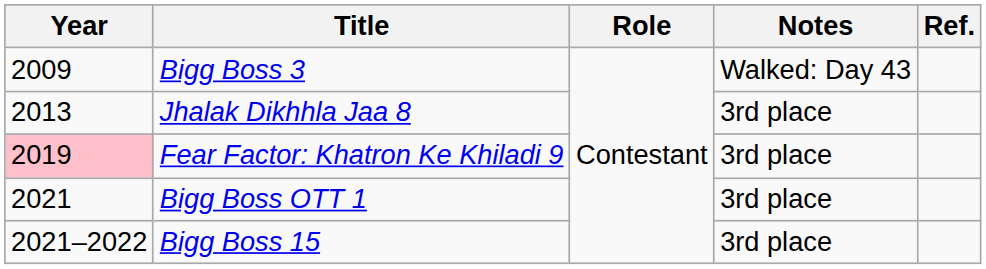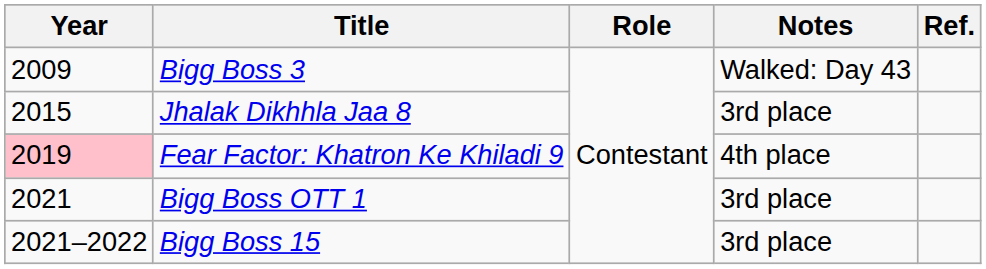 <table class="wikitable">
 <tr>
 <th>Year</th>
 <th>Title</th>
 <th>Role</th>
 <th>Notes</th>
 <th>Ref.</th>
 </tr>
 <tr>
 <td>2009</td>
 <td><em><a href='#'>Bigg Boss 3</a></em></td>
 <td rowspan="6">Contestant</td>
 <td>Walked: Day 43</td>
 <td></td>
 </tr>
 <tr>
-<td>2013</td>
+<td>2015</td>
 <td><em><a href='#'>Jhalak Dikhhla Jaa 8</a></em></td>
 <td>3rd place</td>
 <td></td>
 </tr>
 <tr>
 <td style="background: pink;">2019</td>
 <td><em><a href='#'>Fear Factor: Khatron Ke Khiladi 9</a></em></td>
-<td>3rd place</td>
+<td>4th place</td>
 <td></td>
 </tr>
 <tr>
 <td>2021</td>
 <td><em><a href='#'>Bigg Boss OTT 1</a></em></td>
 <td>3rd place</td>
 <td></td>
 </tr>
 <tr>
 <td>2021–2022</td>
 <td><em><a href='#'>Bigg Boss 15</a></em></td>
 <td>3rd place</td>
 <td></td>
 </tr>
 </table>
